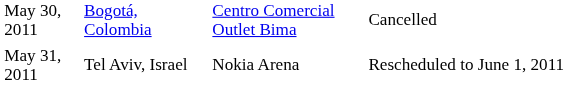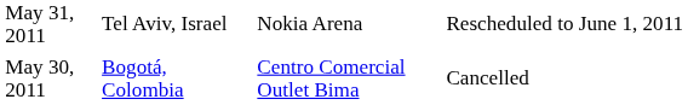 <table cellpadding="2" style="border:0 solid darkgrey;">
 <tr>
 <th style="width:150px;"></th>
 <th style="width:225px;"></th>
 <th style="width:300px;"></th>
 <th style="width:700px;"></th>
+</tr>
+<tr>
+<td>May 31, 2011</td>
+<td>Tel Aviv, Israel</td>
+<td>Nokia Arena</td>
+<td>Rescheduled to June 1, 2011</td>
 </tr>
 <tr border="0">
 <td>May 30, 2011</td>
 <td><a href='#'>Bogotá, Colombia</a></td>
 <td><a href='#'>Centro Comercial Outlet Bima</a></td>
 <td>Cancelled</td>
 </tr>
 <tr>
-<td>May 31, 2011</td>
-<td>Tel Aviv, Israel</td>
-<td>Nokia Arena</td>
-<td>Rescheduled to June 1, 2011</td>
-</tr>
-<tr>
 </tr>
 </table>
